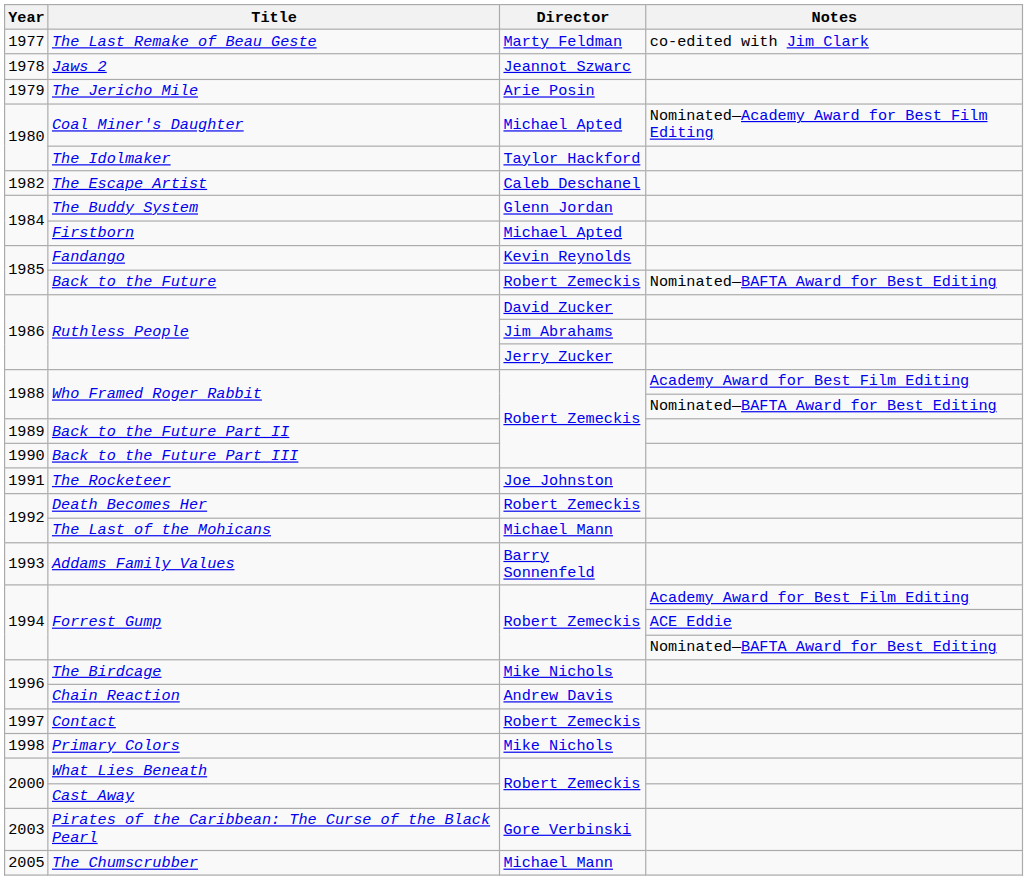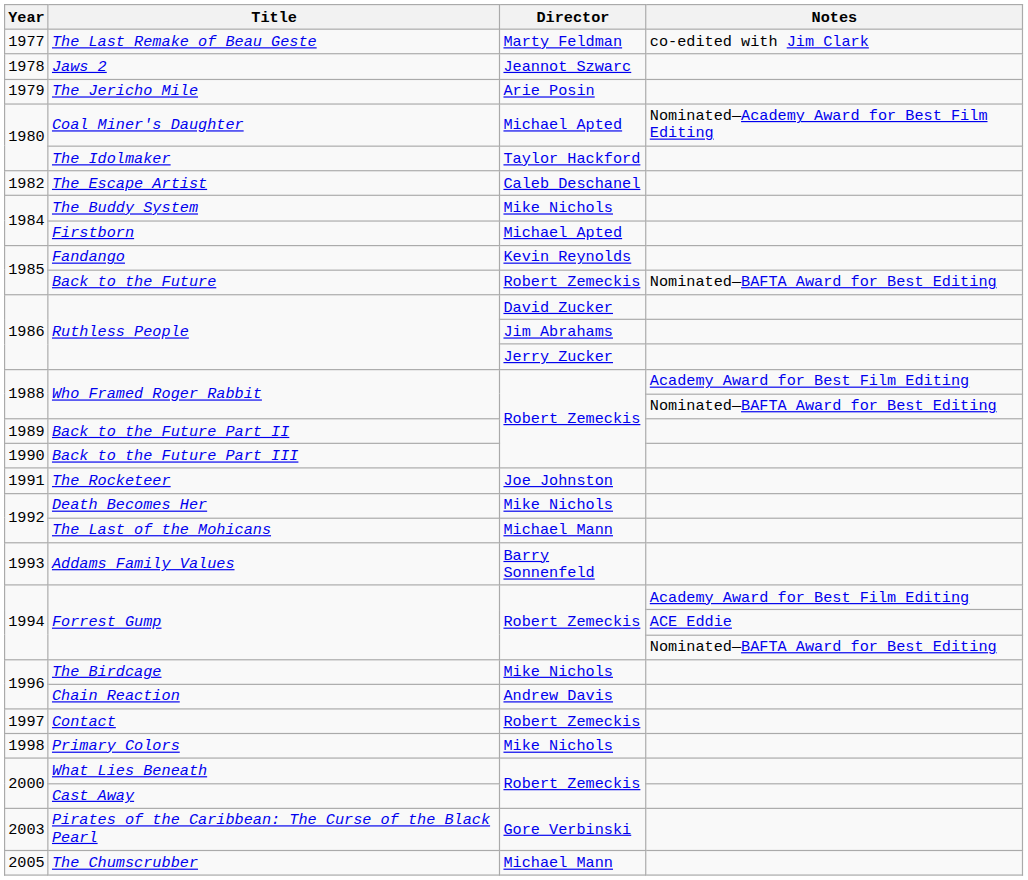 <table class="wikitable">
 <tr>
 <th>Year</th>
 <th>Title</th>
 <th>Director</th>
 <th>Notes</th>
 </tr>
 <tr>
 <td>1977</td>
 <td><em><a href='#'>The Last Remake of Beau Geste</a></em></td>
 <td><a href='#'>Marty Feldman</a></td>
 <td>co-edited with <a href='#'>Jim Clark</a></td>
 </tr>
 <tr>
 <td>1978</td>
 <td><em><a href='#'>Jaws 2</a></em></td>
 <td><a href='#'>Jeannot Szwarc</a></td>
 <td></td>
 </tr>
 <tr>
 <td>1979</td>
 <td><em><a href='#'>The Jericho Mile</a></em></td>
 <td><a href='#'>Arie Posin</a></td>
 <td></td>
 </tr>
 <tr>
 <td rowspan="2">1980</td>
 <td><em><a href='#'>Coal Miner's Daughter</a></em></td>
 <td><a href='#'>Michael Apted</a></td>
 <td>Nominated—<a href='#'>Academy Award for Best Film Editing</a></td>
 </tr>
 <tr>
 <td><em><a href='#'>The Idolmaker</a></em></td>
 <td><a href='#'>Taylor Hackford</a></td>
 <td></td>
 </tr>
 <tr>
 <td>1982</td>
 <td><em><a href='#'>The Escape Artist</a></em></td>
 <td><a href='#'>Caleb Deschanel</a></td>
 <td></td>
 </tr>
 <tr>
 <td rowspan="2">1984</td>
 <td><a href='#'><em>The Buddy System</em></a></td>
-<td><a href='#'>Glenn Jordan</a></td>
+<td><a href='#'>Mike Nichols</a></td>
 <td></td>
 </tr>
 <tr>
 <td><a href='#'><em>Firstborn</em></a></td>
 <td><a href='#'>Michael Apted</a></td>
 <td></td>
 </tr>
 <tr>
 <td rowspan="2">1985</td>
 <td><em><a href='#'>Fandango</a></em></td>
 <td><a href='#'>Kevin Reynolds</a></td>
 <td></td>
 </tr>
 <tr>
 <td><em><a href='#'>Back to the Future</a></em></td>
 <td><a href='#'>Robert Zemeckis</a></td>
 <td>Nominated—<a href='#'>BAFTA Award for Best Editing</a></td>
 </tr>
 <tr>
 <td rowspan="3">1986</td>
 <td rowspan="3"><em><a href='#'>Ruthless People</a></em></td>
 <td><a href='#'>David Zucker</a></td>
 <td></td>
 </tr>
 <tr>
 <td><a href='#'>Jim Abrahams</a></td>
 <td></td>
 </tr>
 <tr>
 <td><a href='#'>Jerry Zucker</a></td>
 <td></td>
 </tr>
 <tr>
 <td rowspan="2">1988</td>
 <td rowspan="2"><em><a href='#'>Who Framed Roger Rabbit</a></em></td>
 <td rowspan="4"><a href='#'>Robert Zemeckis</a></td>
 <td><a href='#'>Academy Award for Best Film Editing</a></td>
 </tr>
 <tr>
 <td>Nominated—<a href='#'>BAFTA Award for Best Editing</a></td>
 </tr>
 <tr>
 <td>1989</td>
 <td><em><a href='#'>Back to the Future Part II</a></em></td>
 <td></td>
 </tr>
 <tr>
 <td>1990</td>
 <td><em><a href='#'>Back to the Future Part III</a></em></td>
 <td></td>
 </tr>
 <tr>
 <td>1991</td>
 <td><em><a href='#'>The Rocketeer</a></em></td>
 <td><a href='#'>Joe Johnston</a></td>
 <td></td>
 </tr>
 <tr>
 <td rowspan="2">1992</td>
 <td><em><a href='#'>Death Becomes Her</a></em></td>
-<td><a href='#'>Robert Zemeckis</a></td>
+<td><a href='#'>Mike Nichols</a></td>
 <td></td>
 </tr>
 <tr>
 <td><em><a href='#'>The Last of the Mohicans</a></em></td>
 <td><a href='#'>Michael Mann</a></td>
 <td></td>
 </tr>
 <tr>
 <td>1993</td>
 <td><em><a href='#'>Addams Family Values</a></em></td>
 <td><a href='#'>Barry Sonnenfeld</a></td>
 <td></td>
 </tr>
 <tr>
 <td rowspan="3">1994</td>
 <td rowspan="3"><em><a href='#'>Forrest Gump</a></em></td>
 <td rowspan="3"><a href='#'>Robert Zemeckis</a></td>
 <td><a href='#'>Academy Award for Best Film Editing</a></td>
 </tr>
 <tr>
 <td><a href='#'>ACE Eddie</a></td>
 </tr>
 <tr>
 <td>Nominated—<a href='#'>BAFTA Award for Best Editing</a></td>
 </tr>
 <tr>
 <td rowspan="2">1996</td>
 <td><em><a href='#'>The Birdcage</a></em></td>
 <td><a href='#'>Mike Nichols</a></td>
 <td></td>
 </tr>
 <tr>
 <td><em><a href='#'>Chain Reaction</a></em></td>
 <td><a href='#'>Andrew Davis</a></td>
 <td></td>
 </tr>
 <tr>
 <td>1997</td>
 <td><em><a href='#'>Contact</a></em></td>
 <td><a href='#'>Robert Zemeckis</a></td>
 <td></td>
 </tr>
 <tr>
 <td>1998</td>
 <td><em><a href='#'>Primary Colors</a></em></td>
 <td><a href='#'>Mike Nichols</a></td>
 <td></td>
 </tr>
 <tr>
 <td rowspan="2">2000</td>
 <td><em><a href='#'>What Lies Beneath</a></em></td>
 <td rowspan="2"><a href='#'>Robert Zemeckis</a></td>
 <td></td>
 </tr>
 <tr>
 <td><em><a href='#'>Cast Away</a></em></td>
 <td></td>
 </tr>
 <tr>
 <td>2003</td>
 <td><em><a href='#'>Pirates of the Caribbean: The Curse of the Black Pearl</a></em></td>
 <td><a href='#'>Gore Verbinski</a></td>
 <td></td>
 </tr>
 <tr>
 <td>2005</td>
 <td><em><a href='#'>The Chumscrubber</a></em></td>
 <td><a href='#'>Michael Mann</a></td>
 <td></td>
 </tr>
 </table>
